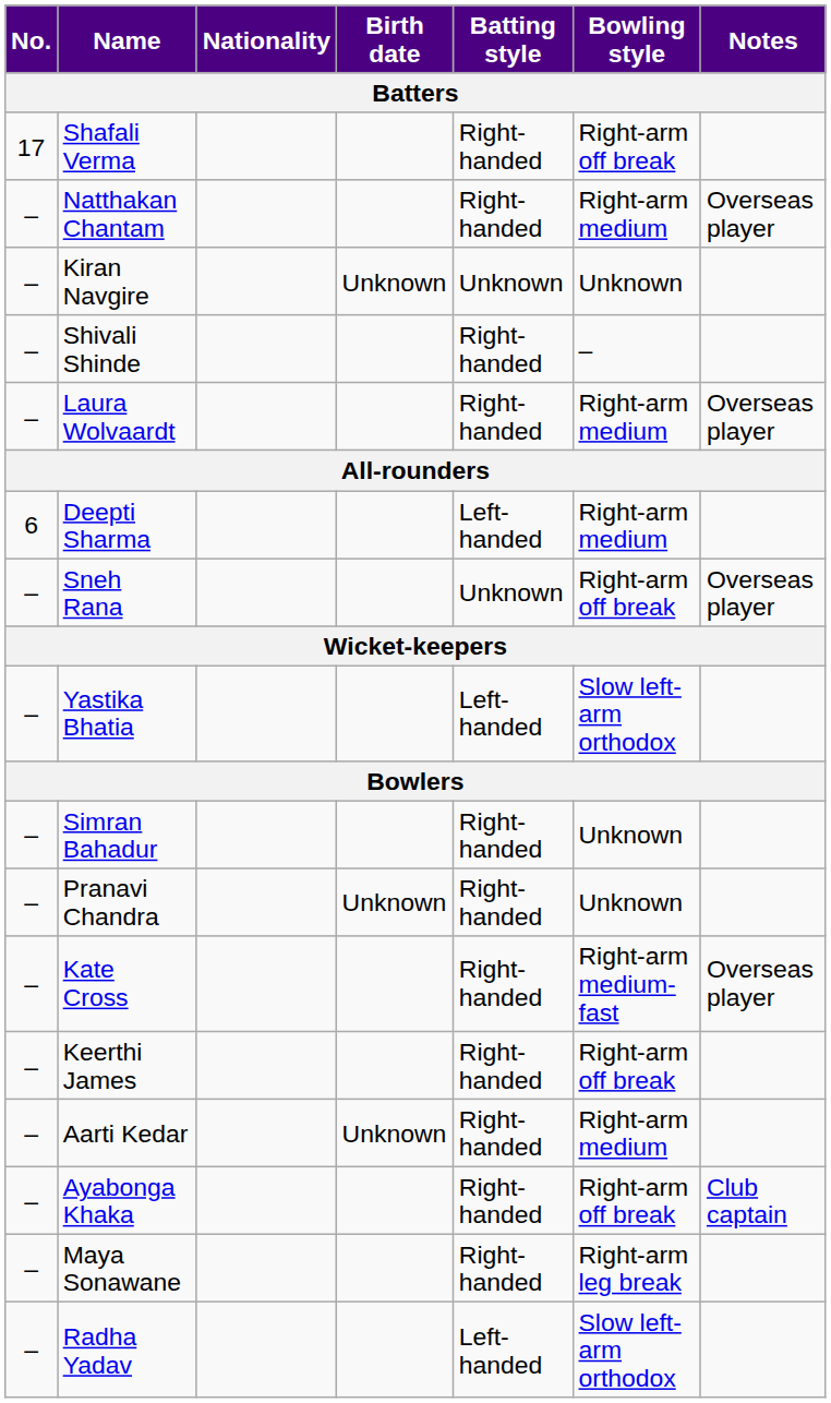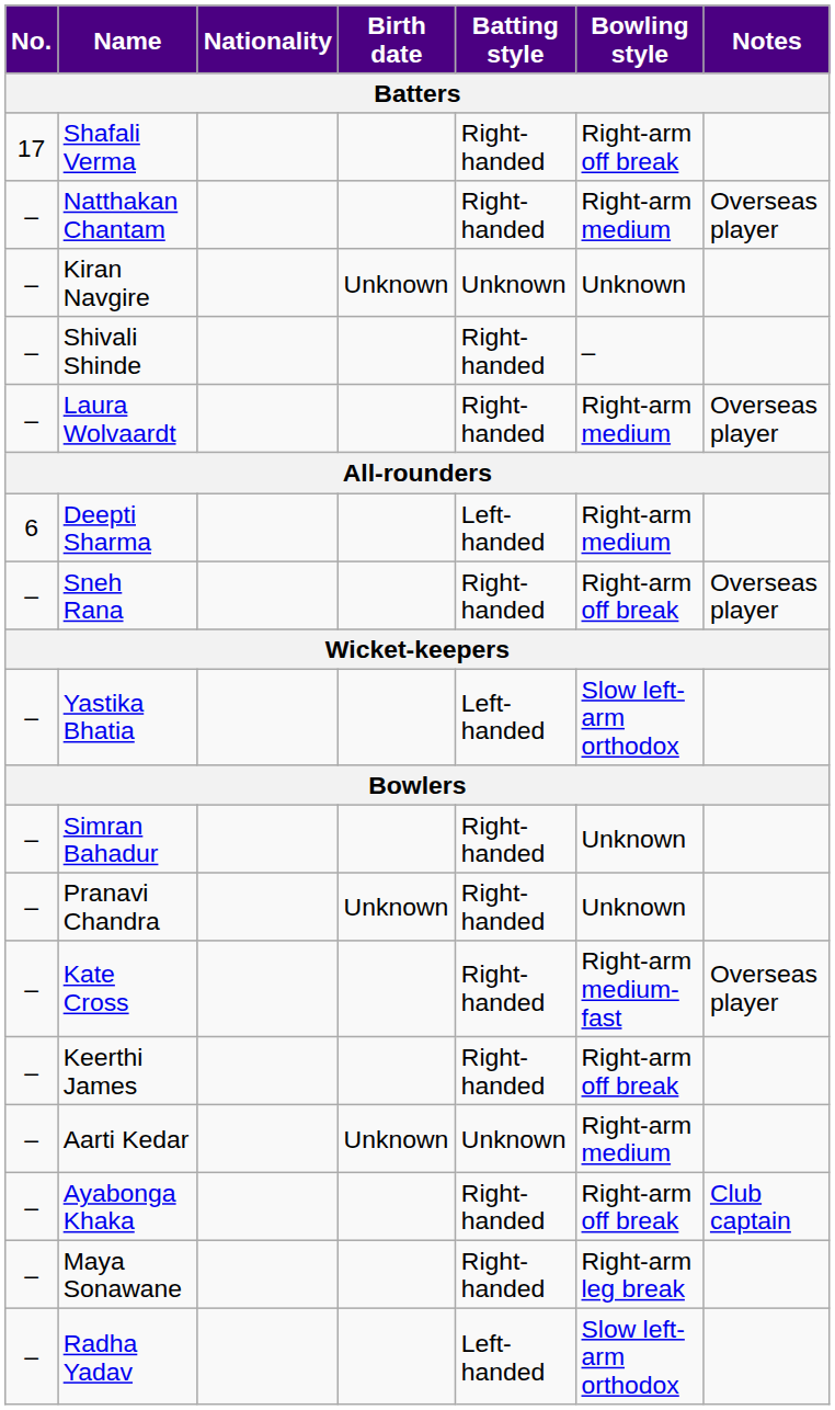 <table class="wikitable"  style="font-size:95%; width:80%;">
 <tr>
 <th style="background:#4B0082; color:white">No.</th>
 <th style="background:#4B0082; color:white">Name</th>
 <th style="background:#4B0082; color:white">Nationality</th>
 <th style="background:#4B0082; color:white">Birth date</th>
 <th style="background:#4B0082; color:white">Batting style</th>
 <th style="background:#4B0082; color:white">Bowling style</th>
 <th style="background:#4B0082; color:white">Notes</th>
 </tr>
 <tr>
 <th colspan="7">Batters</th>
 </tr>
 <tr>
 <td style="text-align:center">17</td>
 <td><a href='#'>Shafali Verma</a> </td>
 <td></td>
 <td></td>
 <td>Right-handed</td>
 <td>Right-arm <a href='#'>off break</a></td>
 <td></td>
 </tr>
 <tr>
 <td style="text-align:center">–</td>
 <td><a href='#'>Natthakan Chantam</a> </td>
 <td></td>
 <td></td>
 <td>Right-handed</td>
 <td>Right-arm <a href='#'>medium</a></td>
 <td>Overseas player</td>
 </tr>
 <tr>
 <td style="text-align:center">–</td>
 <td>Kiran Navgire</td>
 <td></td>
 <td>Unknown</td>
 <td>Unknown</td>
 <td>Unknown</td>
 <td></td>
 </tr>
 <tr>
 <td style="text-align:center">–</td>
 <td>Shivali Shinde</td>
 <td></td>
 <td></td>
 <td>Right-handed</td>
 <td>–</td>
 <td></td>
 </tr>
 <tr>
 <td style="text-align:center">–</td>
 <td><a href='#'>Laura Wolvaardt</a> </td>
 <td></td>
 <td></td>
 <td>Right-handed</td>
 <td>Right-arm <a href='#'>medium</a></td>
 <td>Overseas player</td>
 </tr>
 <tr>
 <th colspan="7">All-rounders</th>
 </tr>
 <tr>
 <td style="text-align:center">6</td>
 <td><a href='#'>Deepti Sharma</a> </td>
 <td></td>
 <td></td>
 <td>Left-handed</td>
 <td>Right-arm <a href='#'>medium</a></td>
 <td></td>
 </tr>
 <tr>
 <td style="text-align:center">–</td>
 <td><a href='#'>Sneh Rana</a> </td>
 <td></td>
 <td></td>
-<td>Unknown</td>
+<td>Right-handed</td>
 <td>Right-arm <a href='#'>off break</a></td>
 <td>Overseas player</td>
 </tr>
 <tr>
 <th colspan="7">Wicket-keepers</th>
 </tr>
 <tr>
 <td style="text-align:center">–</td>
 <td><a href='#'>Yastika Bhatia</a> </td>
 <td></td>
 <td></td>
 <td>Left-handed</td>
 <td><a href='#'>Slow left-arm orthodox</a></td>
 <td></td>
 </tr>
 <tr>
 <th colspan="7">Bowlers</th>
 </tr>
 <tr>
 <td style="text-align:center">–</td>
 <td><a href='#'>Simran Bahadur</a></td>
 <td></td>
 <td></td>
 <td>Right-handed</td>
 <td>Unknown</td>
 <td></td>
 </tr>
 <tr>
 <td style="text-align:center">–</td>
 <td>Pranavi Chandra</td>
 <td></td>
 <td>Unknown</td>
 <td>Right-handed</td>
 <td>Unknown</td>
 <td></td>
 </tr>
 <tr>
 <td style="text-align:center">–</td>
 <td><a href='#'>Kate Cross</a> </td>
 <td></td>
 <td></td>
 <td>Right-handed</td>
 <td>Right-arm <a href='#'>medium-fast</a></td>
 <td>Overseas player</td>
 </tr>
 <tr>
 <td style="text-align:center">–</td>
 <td>Keerthi James</td>
 <td></td>
 <td></td>
 <td>Right-handed</td>
 <td>Right-arm <a href='#'>off break</a></td>
 <td></td>
 </tr>
 <tr>
 <td style="text-align:center">–</td>
 <td>Aarti Kedar</td>
 <td></td>
 <td>Unknown</td>
-<td>Right-handed</td>
+<td>Unknown</td>
 <td>Right-arm <a href='#'>medium</a></td>
 <td></td>
 </tr>
 <tr>
 <td style="text-align:center">–</td>
 <td><a href='#'>Ayabonga Khaka</a> </td>
 <td></td>
 <td></td>
 <td>Right-handed</td>
 <td>Right-arm <a href='#'>off break</a></td>
 <td><a href='#'>Club captain</a></td>
 </tr>
 <tr>
 <td style="text-align:center">–</td>
 <td>Maya Sonawane</td>
 <td></td>
 <td></td>
 <td>Right-handed</td>
 <td>Right-arm <a href='#'>leg break</a></td>
 <td></td>
 </tr>
 <tr>
 <td style="text-align:center">–</td>
 <td><a href='#'>Radha Yadav</a> </td>
 <td></td>
 <td></td>
 <td>Left-handed</td>
 <td><a href='#'>Slow left-arm orthodox</a></td>
 <td></td>
 </tr>
 </table>
